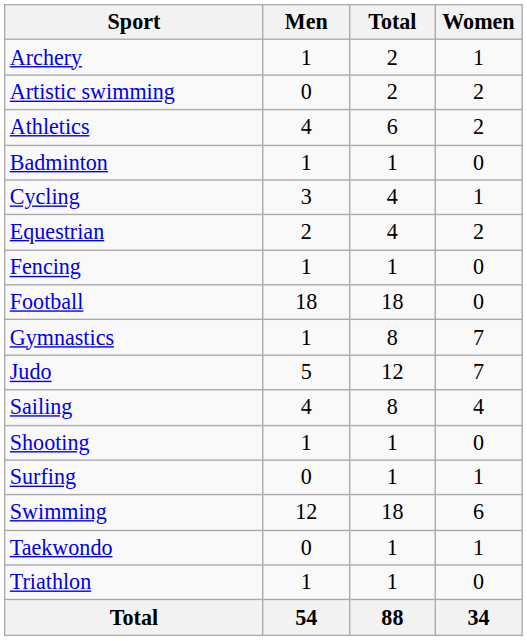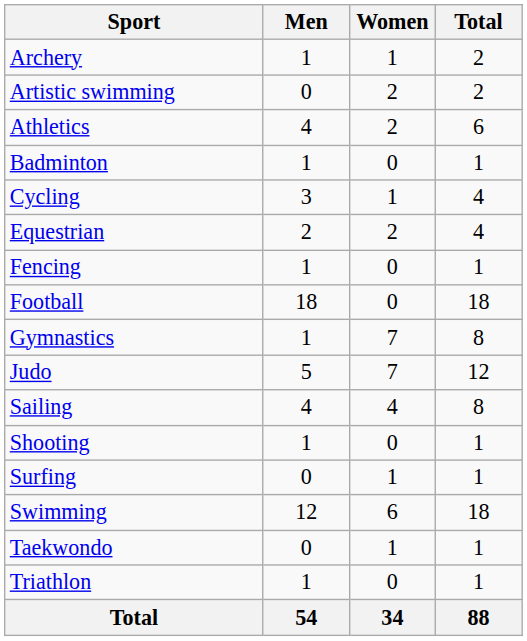 <table class="wikitable sortable" style="text-align:center;">
 <tr>
 <th width=180>Sport</th>
 <th width=55>Men</th>
+<th width=55>Women</th>
 <th width=55>Total</th>
-<th width=55>Women</th>
 </tr>
 <tr>
 <td align=left><a href='#'>Archery</a></td>
 <td>1</td>
+<td>1</td>
 <td>2</td>
-<td>1</td>
 </tr>
 <tr>
 <td align=left><a href='#'>Artistic swimming</a></td>
 <td>0</td>
 <td>2</td>
 <td>2</td>
 </tr>
 <tr>
 <td align=left><a href='#'>Athletics</a></td>
 <td>4</td>
+<td>2</td>
 <td>6</td>
-<td>2</td>
 </tr>
 <tr>
 <td align=left><a href='#'>Badminton</a></td>
 <td>1</td>
+<td>0</td>
 <td>1</td>
-<td>0</td>
 </tr>
 <tr>
 <td align=left><a href='#'>Cycling</a></td>
 <td>3</td>
+<td>1</td>
 <td>4</td>
-<td>1</td>
 </tr>
 <tr>
 <td align=left><a href='#'>Equestrian</a></td>
 <td>2</td>
+<td>2</td>
 <td>4</td>
-<td>2</td>
 </tr>
 <tr>
 <td align=left><a href='#'>Fencing</a></td>
 <td>1</td>
+<td>0</td>
 <td>1</td>
-<td>0</td>
 </tr>
 <tr>
 <td align=left><a href='#'>Football</a></td>
 <td>18</td>
+<td>0</td>
 <td>18</td>
-<td>0</td>
 </tr>
 <tr>
 <td align=left><a href='#'>Gymnastics</a></td>
 <td>1</td>
+<td>7</td>
 <td>8</td>
-<td>7</td>
 </tr>
 <tr>
 <td align=left><a href='#'>Judo</a></td>
 <td>5</td>
+<td>7</td>
 <td>12</td>
-<td>7</td>
 </tr>
 <tr>
 <td align=left><a href='#'>Sailing</a></td>
 <td>4</td>
+<td>4</td>
 <td>8</td>
-<td>4</td>
 </tr>
 <tr>
 <td align=left><a href='#'>Shooting</a></td>
 <td>1</td>
+<td>0</td>
 <td>1</td>
-<td>0</td>
 </tr>
 <tr>
 <td align=left><a href='#'>Surfing</a></td>
 <td>0</td>
 <td>1</td>
 <td>1</td>
 </tr>
 <tr>
 <td align=left><a href='#'>Swimming</a></td>
 <td>12</td>
+<td>6</td>
 <td>18</td>
-<td>6</td>
 </tr>
 <tr>
 <td align=left><a href='#'>Taekwondo</a></td>
 <td>0</td>
 <td>1</td>
 <td>1</td>
 </tr>
 <tr>
 <td align=left><a href='#'>Triathlon</a></td>
 <td>1</td>
+<td>0</td>
 <td>1</td>
-<td>0</td>
 </tr>
 <tr>
 <th>Total</th>
 <th>54</th>
+<th>34</th>
 <th>88</th>
-<th>34</th>
 </tr>
 </table>
